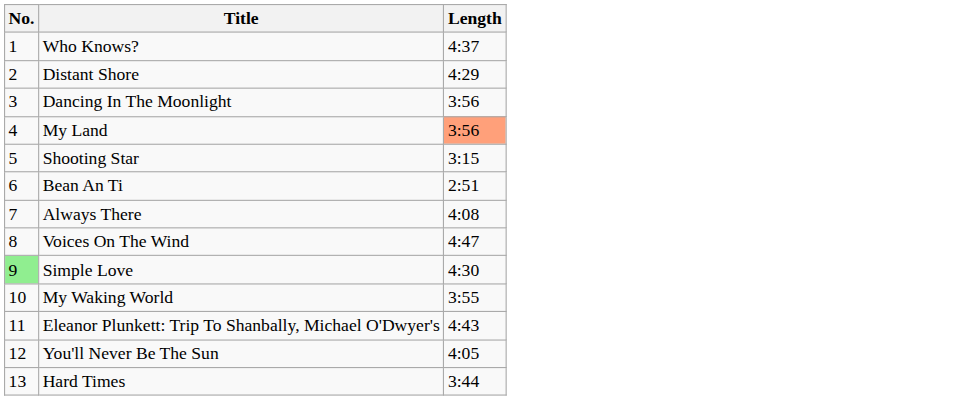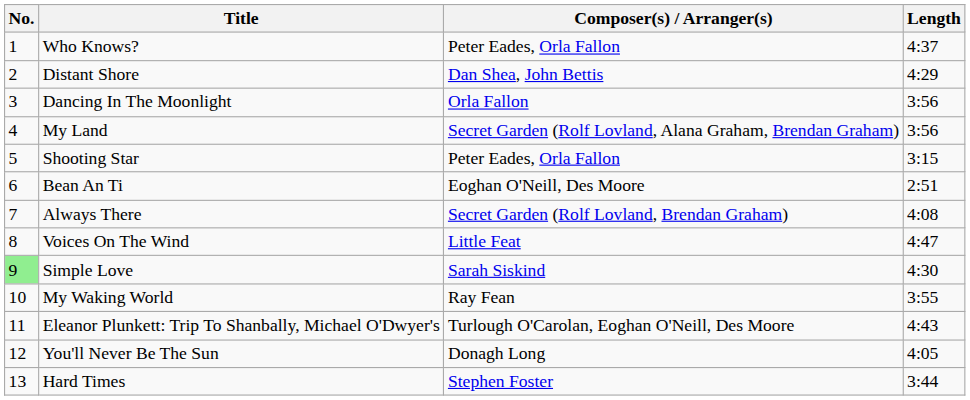 <table class="wikitable">
 <tr>
 <th>No.</th>
 <th>Title</th>
+<th>Composer(s) / Arranger(s)</th>
 <th>Length</th>
 </tr>
 <tr>
 <td>1</td>
 <td>Who Knows?</td>
+<td>Peter Eades, <a href='#'>Orla Fallon</a></td>
 <td>4:37</td>
 </tr>
 <tr>
 <td>2</td>
 <td>Distant Shore</td>
+<td><a href='#'>Dan Shea</a>, <a href='#'>John Bettis</a></td>
 <td>4:29</td>
 </tr>
 <tr>
 <td>3</td>
 <td>Dancing In The Moonlight</td>
+<td><a href='#'>Orla Fallon</a></td>
 <td>3:56</td>
 </tr>
 <tr>
 <td>4</td>
 <td>My Land</td>
-<td style="background: lightsalmon;">3:56</td>
+<td><a href='#'>Secret Garden</a> (<a href='#'>Rolf Lovland</a>, Alana Graham, <a href='#'>Brendan Graham</a>)</td>
+<td>3:56</td>
 </tr>
 <tr>
 <td>5</td>
 <td>Shooting Star</td>
+<td>Peter Eades, <a href='#'>Orla Fallon</a></td>
 <td>3:15</td>
 </tr>
 <tr>
 <td>6</td>
 <td>Bean An Ti</td>
+<td>Eoghan O'Neill, Des Moore</td>
 <td>2:51</td>
 </tr>
 <tr>
 <td>7</td>
 <td>Always There</td>
+<td><a href='#'>Secret Garden</a> (<a href='#'>Rolf Lovland</a>, <a href='#'>Brendan Graham</a>)</td>
 <td>4:08</td>
 </tr>
 <tr>
 <td>8</td>
 <td>Voices On The Wind</td>
+<td><a href='#'>Little Feat</a></td>
 <td>4:47</td>
 </tr>
 <tr>
 <td style="background: lightgreen;">9</td>
 <td>Simple Love</td>
+<td><a href='#'>Sarah Siskind</a></td>
 <td>4:30</td>
 </tr>
 <tr>
 <td>10</td>
 <td>My Waking World</td>
+<td>Ray Fean</td>
 <td>3:55</td>
 </tr>
 <tr>
 <td>11</td>
 <td>Eleanor Plunkett: Trip To Shanbally, Michael O'Dwyer's</td>
+<td>Turlough O'Carolan, Eoghan O'Neill, Des Moore</td>
 <td>4:43</td>
 </tr>
 <tr>
 <td>12</td>
 <td>You'll Never Be The Sun</td>
+<td>Donagh Long</td>
 <td>4:05</td>
 </tr>
 <tr>
 <td>13</td>
 <td>Hard Times</td>
+<td><a href='#'>Stephen Foster</a></td>
 <td>3:44</td>
 </tr>
 </table>
